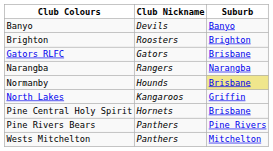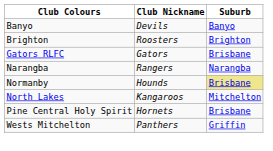 <table class="wikitable">
 <tr>
 <th style="background:white; ">Club Colours</th>
 <th style="background:white; ">Club Nickname</th>
 <th style="background:white; ">Suburb</th>
 </tr>
 <tr>
 <td> Banyo</td>
 <td><em>Devils</em></td>
 <td><a href='#'>Banyo</a></td>
 </tr>
 <tr>
 <td> Brighton</td>
 <td><em>Roosters</em></td>
 <td><a href='#'>Brighton</a></td>
 </tr>
 <tr>
 <td> <a href='#'>Gators RLFC</a></td>
 <td><em>Gators</em></td>
 <td><a href='#'>Brisbane</a></td>
 </tr>
 <tr>
 <td> Narangba</td>
 <td><em>Rangers</em></td>
 <td><a href='#'>Narangba</a></td>
 </tr>
 <tr>
 <td> Normanby</td>
 <td><em>Hounds</em></td>
 <td style="background: khaki;"><a href='#'>Brisbane</a></td>
 </tr>
 <tr>
 <td> <a href='#'>North Lakes</a></td>
 <td><em>Kangaroos</em></td>
-<td><a href='#'>Griffin</a></td>
+<td><a href='#'>Mitchelton</a></td>
 </tr>
 <tr>
 <td> Pine Central Holy Spirit</td>
 <td><em>Hornets</em></td>
 <td><a href='#'>Brisbane</a></td>
 </tr>
 <tr>
-<td> Pine Rivers Bears</td>
-<td><em>Panthers</em></td>
-<td><a href='#'>Pine Rivers</a></td>
-</tr>
-<tr>
 <td> Wests Mitchelton</td>
 <td><em>Panthers</em></td>
-<td><a href='#'>Mitchelton</a></td>
+<td><a href='#'>Griffin</a></td>
 </tr>
 </table>
